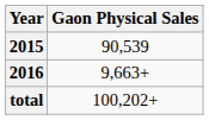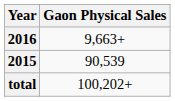 <table class="wikitable">
 <tr>
 <th scope="col">Year</th>
 <th scope="col">Gaon Physical Sales</th>
 </tr>
 <tr>
+<th scope="row">2016</th>
+<td style="text-align:center;">9,663+</td>
+</tr>
+<tr>
 <th scope="row">2015</th>
 <td style="text-align:center;">90,539</td>
-</tr>
-<tr>
-<th scope="row">2016</th>
-<td style="text-align:center;">9,663+</td>
 </tr>
 <tr>
 <th scope="row">total</th>
 <td style="text-align:center;">100,202+</td>
 </tr>
 </table>
